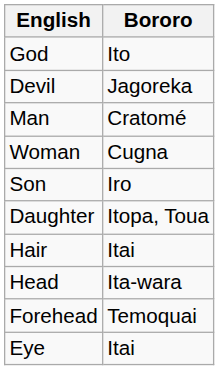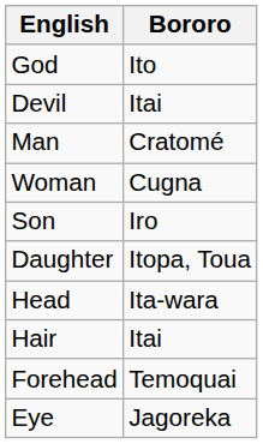 <table class="wikitable">
 <tr>
 <th>English</th>
 <th>Bororo</th>
 </tr>
 <tr>
 <td>God</td>
 <td>Ito</td>
 </tr>
 <tr>
 <td>Devil</td>
-<td>Jagoreka</td>
+<td>Itai</td>
 </tr>
 <tr>
 <td>Man</td>
 <td>Cratomé</td>
 </tr>
 <tr>
 <td>Woman</td>
 <td>Cugna</td>
 </tr>
 <tr>
 <td>Son</td>
 <td>Iro</td>
 </tr>
 <tr>
 <td>Daughter</td>
 <td>Itopa, Toua</td>
 </tr>
 <tr>
+<td>Head</td>
+<td>Ita-wara</td>
+</tr>
+<tr>
 <td>Hair</td>
 <td>Itai</td>
-</tr>
-<tr>
-<td>Head</td>
-<td>Ita-wara</td>
 </tr>
 <tr>
 <td>Forehead</td>
 <td>Temoquai</td>
 </tr>
 <tr>
 <td>Eye</td>
-<td>Itai</td>
+<td>Jagoreka</td>
 </tr>
 </table>
